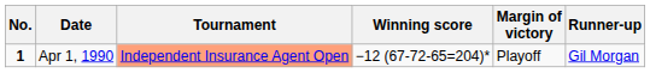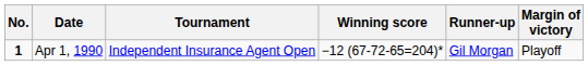 <table class="wikitable" style="font-size:95%;">
 <tr>
 <th>No.</th>
 <th>Date</th>
 <th>Tournament</th>
 <th>Winning score</th>
+<th>Runner-up</th>
 <th>Margin of<br>victory</th>
-<th>Runner-up</th>
 </tr>
 <tr>
 <td align=center><strong>1</strong></td>
 <td align=right>Apr 1, <a href='#'>1990</a></td>
-<td style="background: lightsalmon;"><a href='#'>Independent Insurance Agent Open</a></td>
+<td><a href='#'>Independent Insurance Agent Open</a></td>
 <td>−12 (67-72-65=204)*</td>
+<td> <a href='#'>Gil Morgan</a></td>
 <td>Playoff</td>
-<td> <a href='#'>Gil Morgan</a></td>
 </tr>
 </table>
